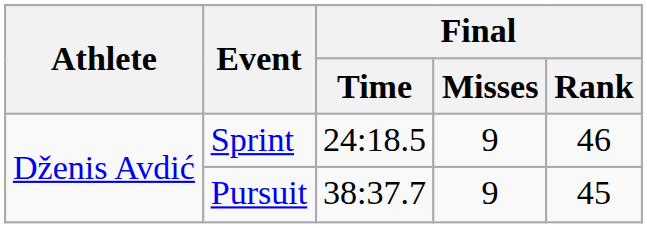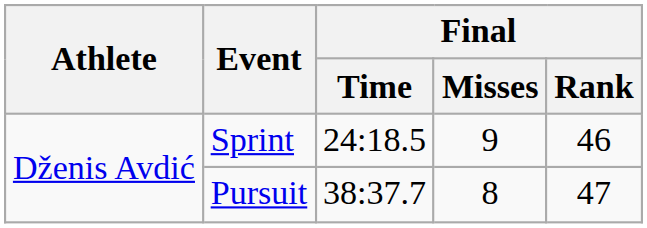 <table class="wikitable">
 <tr>
 <th rowspan="2">Athlete</th>
 <th rowspan="2">Event</th>
 <th colspan="3">Final</th>
 </tr>
 <tr>
 <th>Time</th>
 <th>Misses</th>
 <th>Rank</th>
 </tr>
 <tr>
 <td rowspan="2"><a href='#'>Dženis Avdić</a></td>
 <td><a href='#'>Sprint</a></td>
 <td align="center">24:18.5</td>
 <td align="center">9</td>
 <td align="center">46</td>
 </tr>
 <tr>
 <td><a href='#'>Pursuit</a></td>
 <td align="center">38:37.7</td>
-<td align="center">9</td>
-<td align="center">45</td>
+<td align="center">8</td>
+<td align="center">47</td>
 </tr>
 </table>
